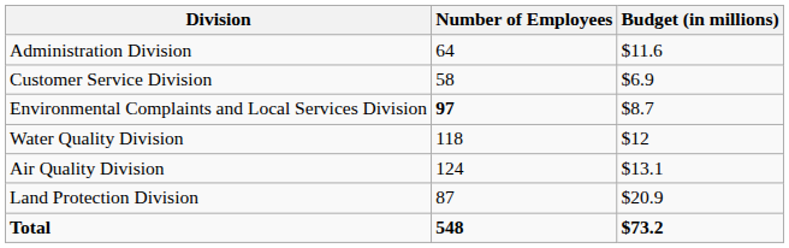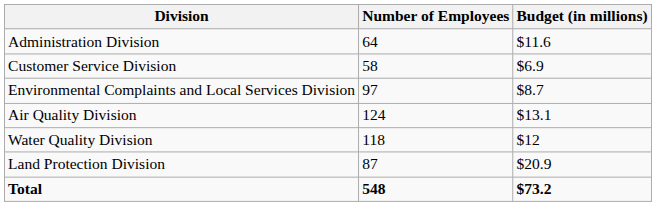 <table border="1" cellspacing="0" cellpadding="5" style="border-collapse:collapse;" class="wikitable">
 <tr>
 <th>Division</th>
 <th>Number of Employees</th>
 <th>Budget (in millions)</th>
 </tr>
 <tr>
 <td>Administration Division</td>
 <td>64</td>
 <td>$11.6</td>
 </tr>
 <tr>
 <td>Customer Service Division</td>
 <td>58</td>
 <td>$6.9</td>
 </tr>
 <tr>
 <td>Environmental Complaints and Local Services Division</td>
-<td><strong>97</strong></td>
+<td>97</td>
 <td>$8.7</td>
+</tr>
+<tr>
+<td>Air Quality Division</td>
+<td>124</td>
+<td>$13.1</td>
 </tr>
 <tr>
 <td>Water Quality Division</td>
 <td>118</td>
 <td>$12</td>
-</tr>
-<tr>
-<td>Air Quality Division</td>
-<td>124</td>
-<td>$13.1</td>
 </tr>
 <tr>
 <td>Land Protection Division</td>
 <td>87</td>
 <td>$20.9</td>
 </tr>
 <tr>
 <td><strong>Total</strong></td>
 <td><strong>548</strong></td>
 <td><strong>$73.2</strong></td>
 </tr>
 </table>
